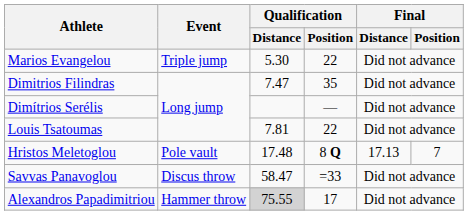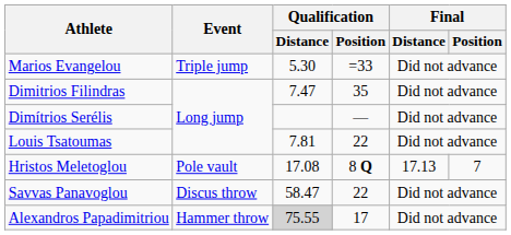 <table class=wikitable style="font-size:90%">
 <tr>
 <th rowspan="2">Athlete</th>
 <th rowspan="2">Event</th>
 <th colspan="2">Qualification</th>
 <th colspan="2">Final</th>
 </tr>
 <tr style="font-size:95%">
 <th>Distance</th>
 <th>Position</th>
 <th>Distance</th>
 <th>Position</th>
 </tr>
 <tr align=center>
 <td align=left><a href='#'>Marios Evangelou</a></td>
 <td align=left><a href='#'>Triple jump</a></td>
 <td>5.30</td>
-<td>22</td>
+<td>=33</td>
 <td colspan=2>Did not advance</td>
 </tr>
 <tr align=center>
 <td align=left><a href='#'>Dimitrios Filindras</a></td>
 <td align=left rowspan=3><a href='#'>Long jump</a></td>
 <td>7.47</td>
 <td>35</td>
 <td colspan=2>Did not advance</td>
 </tr>
 <tr align=center>
 <td align=left><a href='#'>Dimítrios Serélis</a></td>
 <td></td>
 <td>—</td>
 <td colspan=2>Did not advance</td>
 </tr>
 <tr align=center>
 <td align=left><a href='#'>Louis Tsatoumas</a></td>
 <td>7.81</td>
 <td>22</td>
 <td colspan=2>Did not advance</td>
 </tr>
 <tr align=center>
 <td align=left><a href='#'>Hristos Meletoglou</a></td>
 <td align=left><a href='#'>Pole vault</a></td>
-<td>17.48</td>
+<td>17.08</td>
 <td>8 <strong>Q</strong></td>
 <td>17.13</td>
 <td>7</td>
 </tr>
 <tr align=center>
 <td align=left><a href='#'>Savvas Panavoglou</a></td>
 <td align=left><a href='#'>Discus throw</a></td>
 <td>58.47</td>
-<td>=33</td>
+<td>22</td>
 <td colspan=2>Did not advance</td>
 </tr>
 <tr align=center>
 <td align=left><a href='#'>Alexandros Papadimitriou</a></td>
 <td align=left><a href='#'>Hammer throw</a></td>
 <td style="background: lightgrey;">75.55</td>
 <td>17</td>
 <td colspan=2>Did not advance</td>
 </tr>
 </table>
